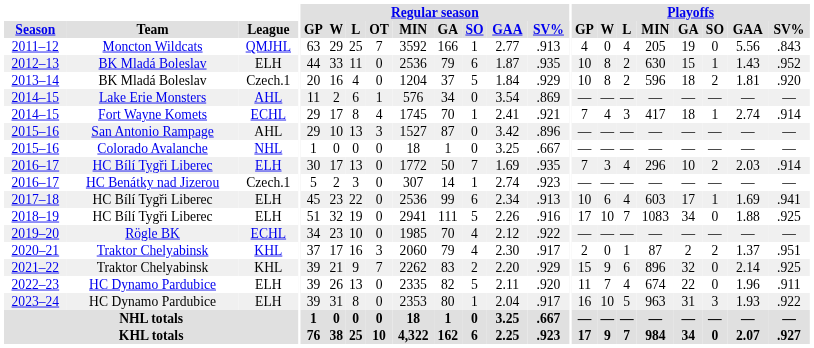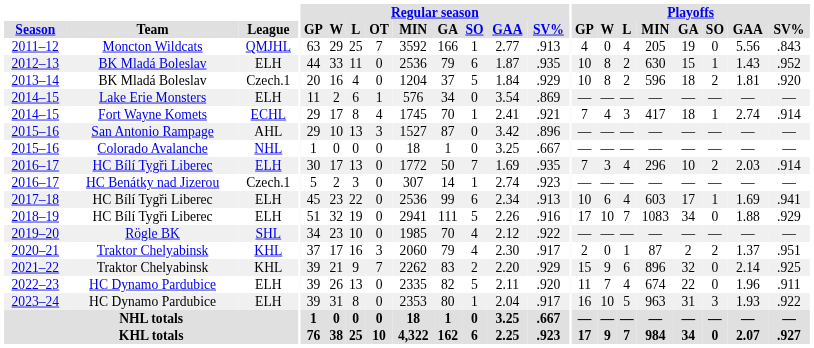 <table border="0" cellpadding="1" cellspacing="0" style="text-align:center; width:75%">
 <tr ALIGN="center" bgcolor="#e0e0e0">
 <th align="center" colspan="3" bgcolor="#ffffff"></th>
 <th align="center" rowspan="99" bgcolor="#ffffff"></th>
 <th align="center" colspan="9" bgcolor="#e0e0e0"><a href='#'>Regular season</a></th>
 <th align="center" rowspan="99" bgcolor="#ffffff"></th>
 <th align="center" colspan="8" bgcolor="#e0e0e0"><a href='#'>Playoffs</a></th>
 </tr>
 <tr ALIGN="center" bgcolor="#e0e0e0">
 <th><a href='#'>Season</a></th>
 <th>Team</th>
 <th>League</th>
 <th>GP</th>
 <th>W</th>
 <th>L</th>
 <th>OT</th>
 <th>MIN</th>
 <th>GA</th>
 <th><a href='#'>SO</a></th>
 <th><a href='#'>GAA</a></th>
 <th><a href='#'>SV%</a></th>
 <th>GP</th>
 <th>W</th>
 <th>L</th>
 <th>MIN</th>
 <th>GA</th>
 <th>SO</th>
 <th>GAA</th>
 <th>SV%</th>
 </tr>
 <tr ALIGN="center">
 <td><a href='#'>2011–12</a></td>
 <td><a href='#'>Moncton Wildcats</a></td>
 <td><a href='#'>QMJHL</a></td>
 <td>63</td>
 <td>29</td>
 <td>25</td>
 <td>7</td>
 <td>3592</td>
 <td>166</td>
 <td>1</td>
 <td>2.77</td>
 <td>.913</td>
 <td>4</td>
 <td>0</td>
 <td>4</td>
 <td>205</td>
 <td>19</td>
 <td>0</td>
 <td>5.56</td>
 <td>.843</td>
 </tr>
 <tr ALIGN="center" bgcolor="#f0f0f0">
 <td><a href='#'>2012–13</a></td>
 <td><a href='#'>BK Mladá Boleslav</a></td>
 <td>ELH</td>
 <td>44</td>
 <td>33</td>
 <td>11</td>
 <td>0</td>
 <td>2536</td>
 <td>79</td>
 <td>6</td>
 <td>1.87</td>
 <td>.935</td>
 <td>10</td>
 <td>8</td>
 <td>2</td>
 <td>630</td>
 <td>15</td>
 <td>1</td>
 <td>1.43</td>
 <td>.952</td>
 </tr>
 <tr ALIGN="center">
 <td><a href='#'>2013–14</a></td>
 <td>BK Mladá Boleslav</td>
 <td>Czech.1</td>
 <td>20</td>
 <td>16</td>
 <td>4</td>
 <td>0</td>
 <td>1204</td>
 <td>37</td>
 <td>5</td>
 <td>1.84</td>
 <td>.929</td>
 <td>10</td>
 <td>8</td>
 <td>2</td>
 <td>596</td>
 <td>18</td>
 <td>2</td>
 <td>1.81</td>
 <td>.920</td>
 </tr>
 <tr ALIGN="center" bgcolor="#f0f0f0">
 <td><a href='#'>2014–15</a></td>
 <td><a href='#'>Lake Erie Monsters</a></td>
-<td><a href='#'>AHL</a></td>
+<td>ELH</td>
 <td>11</td>
 <td>2</td>
 <td>6</td>
 <td>1</td>
 <td>576</td>
 <td>34</td>
 <td>0</td>
 <td>3.54</td>
 <td>.869</td>
 <td>—</td>
 <td>—</td>
 <td>—</td>
 <td>—</td>
 <td>—</td>
 <td>—</td>
 <td>—</td>
 <td>—</td>
 </tr>
 <tr ALIGN="center">
 <td><a href='#'>2014–15</a></td>
 <td><a href='#'>Fort Wayne Komets</a></td>
 <td><a href='#'>ECHL</a></td>
 <td>29</td>
 <td>17</td>
 <td>8</td>
 <td>4</td>
 <td>1745</td>
 <td>70</td>
 <td>1</td>
 <td>2.41</td>
 <td>.921</td>
 <td>7</td>
 <td>4</td>
 <td>3</td>
 <td>417</td>
 <td>18</td>
 <td>1</td>
 <td>2.74</td>
 <td>.914</td>
 </tr>
 <tr ALIGN="center" bgcolor="#f0f0f0">
 <td><a href='#'>2015–16</a></td>
 <td><a href='#'>San Antonio Rampage</a></td>
 <td>AHL</td>
 <td>29</td>
 <td>10</td>
 <td>13</td>
 <td>3</td>
 <td>1527</td>
 <td>87</td>
 <td>0</td>
 <td>3.42</td>
 <td>.896</td>
 <td>—</td>
 <td>—</td>
 <td>—</td>
 <td>—</td>
 <td>—</td>
 <td>—</td>
 <td>—</td>
 <td>—</td>
 </tr>
 <tr ALIGN="center">
 <td><a href='#'>2015–16</a></td>
 <td><a href='#'>Colorado Avalanche</a></td>
 <td><a href='#'>NHL</a></td>
 <td>1</td>
 <td>0</td>
 <td>0</td>
 <td>0</td>
 <td>18</td>
 <td>1</td>
 <td>0</td>
 <td>3.25</td>
 <td>.667</td>
 <td>—</td>
 <td>—</td>
 <td>—</td>
 <td>—</td>
 <td>—</td>
 <td>—</td>
 <td>—</td>
 <td>—</td>
 </tr>
 <tr ALIGN="center" bgcolor="#f0f0f0">
 <td><a href='#'>2016–17</a></td>
 <td><a href='#'>HC Bílí Tygři Liberec</a></td>
 <td><a href='#'>ELH</a></td>
 <td>30</td>
 <td>17</td>
 <td>13</td>
 <td>0</td>
 <td>1772</td>
 <td>50</td>
 <td>7</td>
 <td>1.69</td>
 <td>.935</td>
 <td>7</td>
 <td>3</td>
 <td>4</td>
 <td>296</td>
 <td>10</td>
 <td>2</td>
 <td>2.03</td>
 <td>.914</td>
 </tr>
 <tr ALIGN="center">
 <td><a href='#'>2016–17</a></td>
 <td><a href='#'>HC Benátky nad Jizerou</a></td>
 <td>Czech.1</td>
 <td>5</td>
 <td>2</td>
 <td>3</td>
 <td>0</td>
 <td>307</td>
 <td>14</td>
 <td>1</td>
 <td>2.74</td>
 <td>.923</td>
 <td>—</td>
 <td>—</td>
 <td>—</td>
 <td>—</td>
 <td>—</td>
 <td>—</td>
 <td>—</td>
 <td>—</td>
 </tr>
 <tr ALIGN="center" bgcolor="#f0f0f0">
 <td><a href='#'>2017–18</a></td>
 <td>HC Bílí Tygři Liberec</td>
 <td>ELH</td>
 <td>45</td>
 <td>23</td>
 <td>22</td>
 <td>0</td>
 <td>2536</td>
 <td>99</td>
 <td>6</td>
 <td>2.34</td>
 <td>.913</td>
 <td>10</td>
 <td>6</td>
 <td>4</td>
 <td>603</td>
 <td>17</td>
 <td>1</td>
 <td>1.69</td>
 <td>.941</td>
 </tr>
 <tr ALIGN="center">
 <td><a href='#'>2018–19</a></td>
 <td>HC Bílí Tygři Liberec</td>
 <td>ELH</td>
 <td>51</td>
 <td>32</td>
 <td>19</td>
 <td>0</td>
 <td>2941</td>
 <td>111</td>
 <td>5</td>
 <td>2.26</td>
 <td>.916</td>
 <td>17</td>
 <td>10</td>
 <td>7</td>
 <td>1083</td>
 <td>34</td>
 <td>0</td>
 <td>1.88</td>
-<td>.925</td>
+<td>.929</td>
 </tr>
 <tr ALIGN="center" bgcolor="#f0f0f0">
 <td><a href='#'>2019–20</a></td>
 <td><a href='#'>Rögle BK</a></td>
-<td><a href='#'>ECHL</a></td>
+<td><a href='#'>SHL</a></td>
 <td>34</td>
 <td>23</td>
 <td>10</td>
 <td>0</td>
 <td>1985</td>
 <td>70</td>
 <td>4</td>
 <td>2.12</td>
 <td>.922</td>
 <td>—</td>
 <td>—</td>
 <td>—</td>
 <td>—</td>
 <td>—</td>
 <td>—</td>
 <td>—</td>
 <td>—</td>
 </tr>
 <tr ALIGN="center">
 <td><a href='#'>2020–21</a></td>
 <td><a href='#'>Traktor Chelyabinsk</a></td>
 <td><a href='#'>KHL</a></td>
 <td>37</td>
 <td>17</td>
 <td>16</td>
 <td>3</td>
 <td>2060</td>
 <td>79</td>
 <td>4</td>
 <td>2.30</td>
 <td>.917</td>
 <td>2</td>
 <td>0</td>
 <td>1</td>
 <td>87</td>
 <td>2</td>
 <td>2</td>
 <td>1.37</td>
 <td>.951</td>
 </tr>
 <tr ALIGN="center" bgcolor="#f0f0f0">
 <td><a href='#'>2021–22</a></td>
 <td>Traktor Chelyabinsk</td>
 <td>KHL</td>
 <td>39</td>
 <td>21</td>
 <td>9</td>
 <td>7</td>
 <td>2262</td>
 <td>83</td>
 <td>2</td>
 <td>2.20</td>
 <td>.929</td>
 <td>15</td>
 <td>9</td>
 <td>6</td>
 <td>896</td>
 <td>32</td>
 <td>0</td>
 <td>2.14</td>
 <td>.925</td>
 </tr>
 <tr ALIGN="center">
 <td><a href='#'>2022–23</a></td>
 <td><a href='#'>HC Dynamo Pardubice</a></td>
 <td>ELH</td>
 <td>39</td>
 <td>26</td>
 <td>13</td>
 <td>0</td>
 <td>2335</td>
 <td>82</td>
 <td>5</td>
 <td>2.11</td>
 <td>.920</td>
 <td>11</td>
 <td>7</td>
 <td>4</td>
 <td>674</td>
 <td>22</td>
 <td>0</td>
 <td>1.96</td>
 <td>.911</td>
 </tr>
 <tr ALIGN="center" bgcolor="#f0f0f0">
 <td><a href='#'>2023–24</a></td>
 <td>HC Dynamo Pardubice</td>
 <td>ELH</td>
 <td>39</td>
 <td>31</td>
 <td>8</td>
 <td>0</td>
 <td>2353</td>
 <td>80</td>
 <td>1</td>
 <td>2.04</td>
 <td>.917</td>
 <td>16</td>
 <td>10</td>
 <td>5</td>
 <td>963</td>
 <td>31</td>
 <td>3</td>
 <td>1.93</td>
 <td>.922</td>
 </tr>
 <tr ALIGN="center" bgcolor="#e0e0e0">
 <th colspan="3" align="center">NHL totals</th>
 <th>1</th>
 <th>0</th>
 <th>0</th>
 <th>0</th>
 <th>18</th>
 <th>1</th>
 <th>0</th>
 <th>3.25</th>
 <th>.667</th>
 <th>—</th>
 <th>—</th>
 <th>—</th>
 <th>—</th>
 <th>—</th>
 <th>—</th>
 <th>—</th>
 <th>—</th>
 </tr>
 <tr ALIGN="center" bgcolor="#e0e0e0">
 <th colspan="3" align="center">KHL totals</th>
 <th>76</th>
 <th>38</th>
 <th>25</th>
 <th>10</th>
 <th>4,322</th>
 <th>162</th>
 <th>6</th>
 <th>2.25</th>
 <th>.923</th>
 <th>17</th>
 <th>9</th>
 <th>7</th>
 <th>984</th>
 <th>34</th>
 <th>0</th>
 <th>2.07</th>
 <th>.927</th>
 </tr>
 </table>
